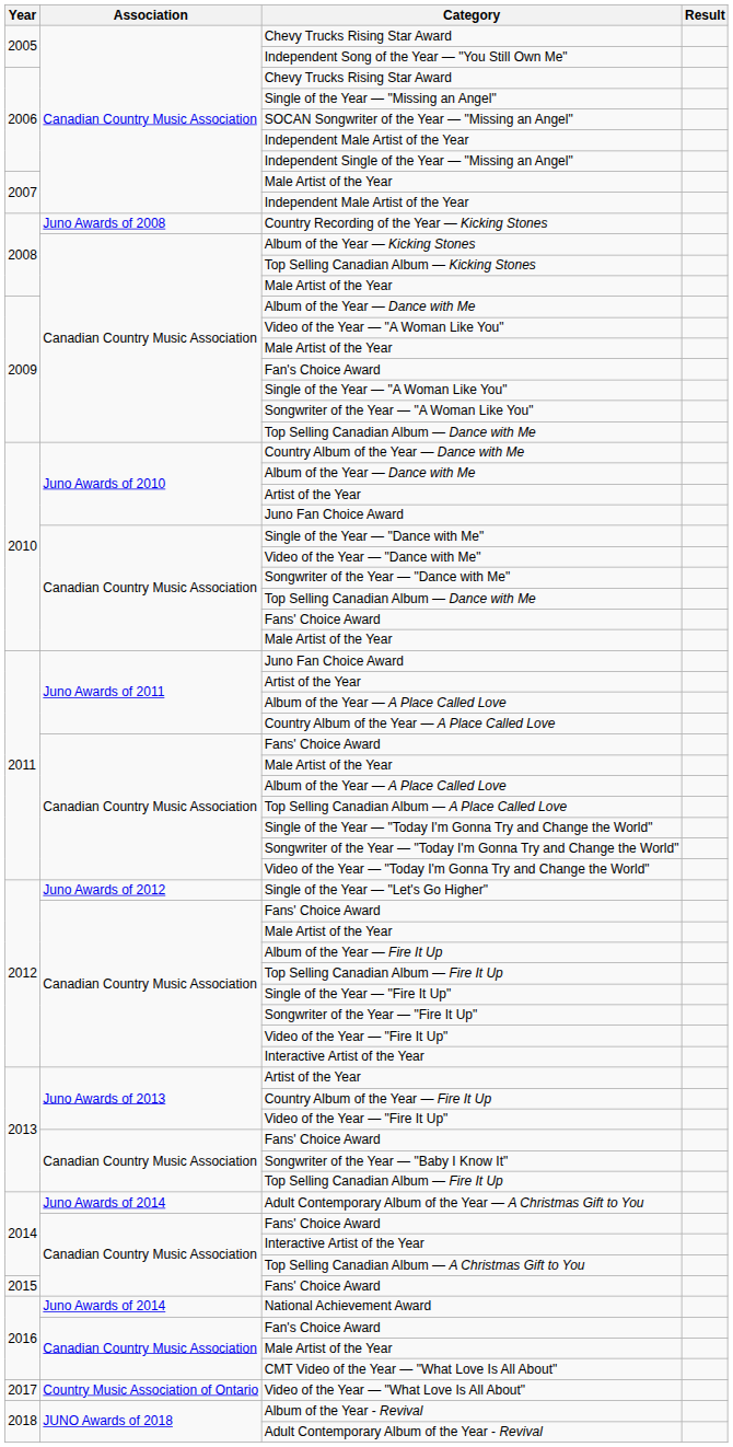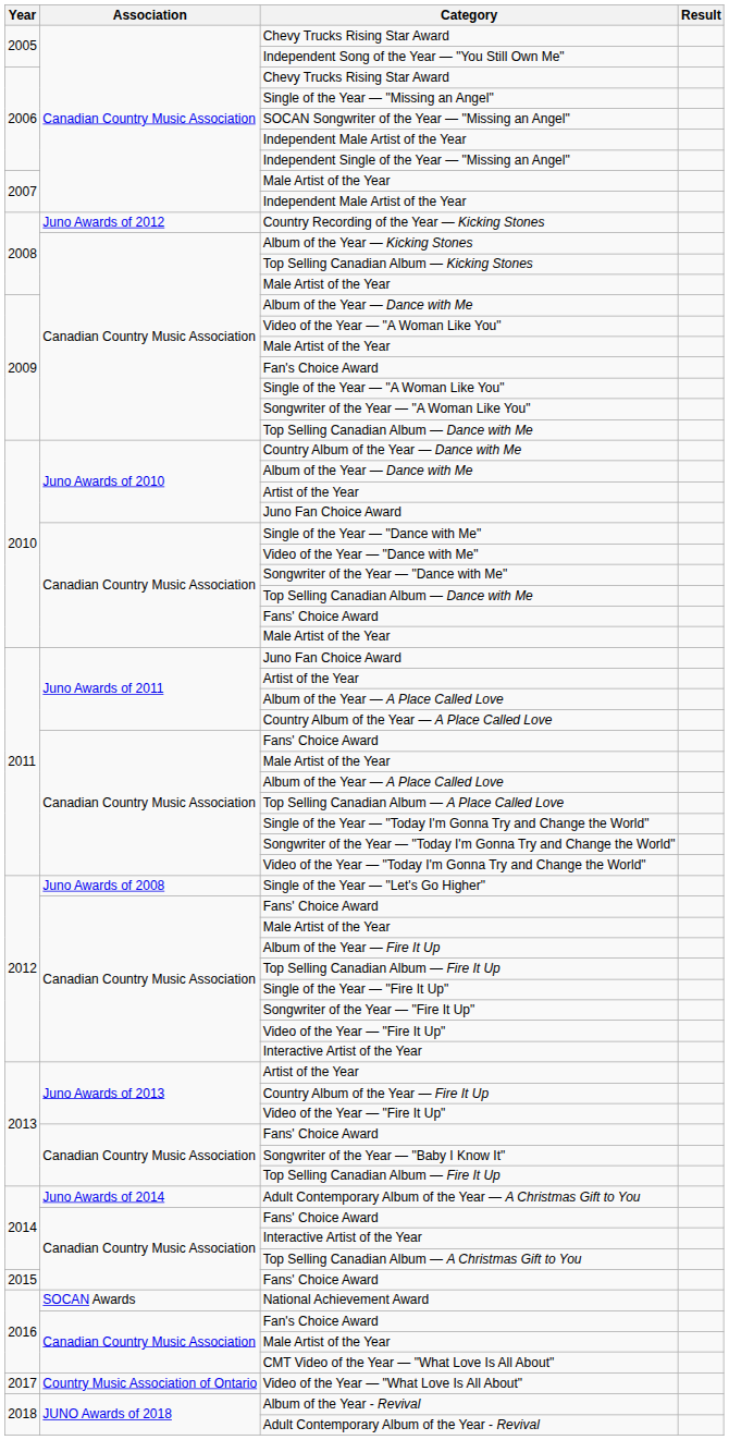 <table class="wikitable">
 <tr>
 <th>Year</th>
 <th>Association</th>
 <th>Category</th>
 <th>Result</th>
 </tr>
 <tr>
 <td rowspan="2">2005</td>
 <td rowspan="9"><a href='#'>Canadian Country Music Association</a></td>
 <td>Chevy Trucks Rising Star Award</td>
 <td></td>
 </tr>
 <tr>
 <td>Independent Song of the Year — "You Still Own Me"</td>
 <td></td>
 </tr>
 <tr>
 <td rowspan="5">2006</td>
 <td>Chevy Trucks Rising Star Award</td>
 <td></td>
 </tr>
 <tr>
 <td>Single of the Year — "Missing an Angel"</td>
 <td></td>
 </tr>
 <tr>
 <td>SOCAN Songwriter of the Year — "Missing an Angel"</td>
 <td></td>
 </tr>
 <tr>
 <td>Independent Male Artist of the Year</td>
 <td></td>
 </tr>
 <tr>
 <td>Independent Single of the Year — "Missing an Angel"</td>
 <td></td>
 </tr>
 <tr>
 <td rowspan="2">2007</td>
 <td>Male Artist of the Year</td>
 <td></td>
 </tr>
 <tr>
 <td>Independent Male Artist of the Year</td>
 <td></td>
 </tr>
 <tr>
 <td rowspan="4">2008</td>
-<td><a href='#'>Juno Awards of 2008</a></td>
+<td><a href='#'>Juno Awards of 2012</a></td>
 <td>Country Recording of the Year — <em>Kicking Stones</em></td>
 <td></td>
 </tr>
 <tr>
 <td rowspan="10">Canadian Country Music Association</td>
 <td>Album of the Year — <em>Kicking Stones</em></td>
 <td></td>
 </tr>
 <tr>
 <td>Top Selling Canadian Album — <em>Kicking Stones</em></td>
 <td></td>
 </tr>
 <tr>
 <td>Male Artist of the Year</td>
 <td></td>
 </tr>
 <tr>
 <td rowspan="7">2009</td>
 <td>Album of the Year — <em>Dance with Me</em></td>
 <td></td>
 </tr>
 <tr>
 <td>Video of the Year — "A Woman Like You"</td>
 <td></td>
 </tr>
 <tr>
 <td>Male Artist of the Year</td>
 <td></td>
 </tr>
 <tr>
 <td>Fan's Choice Award</td>
 <td></td>
 </tr>
 <tr>
 <td>Single of the Year — "A Woman Like You"</td>
 <td></td>
 </tr>
 <tr>
 <td>Songwriter of the Year — "A Woman Like You"</td>
 <td></td>
 </tr>
 <tr>
 <td>Top Selling Canadian Album — <em>Dance with Me</em></td>
 <td></td>
 </tr>
 <tr>
 <td rowspan="10">2010</td>
 <td rowspan="4"><a href='#'>Juno Awards of 2010</a></td>
 <td>Country Album of the Year — <em>Dance with Me</em></td>
 <td></td>
 </tr>
 <tr>
 <td>Album of the Year — <em>Dance with Me</em></td>
 <td></td>
 </tr>
 <tr>
 <td>Artist of the Year</td>
 <td></td>
 </tr>
 <tr>
 <td>Juno Fan Choice Award</td>
 <td></td>
 </tr>
 <tr>
 <td rowspan="6">Canadian Country Music Association</td>
 <td>Single of the Year — "Dance with Me"</td>
 <td></td>
 </tr>
 <tr>
 <td>Video of the Year — "Dance with Me"</td>
 <td></td>
 </tr>
 <tr>
 <td>Songwriter of the Year — "Dance with Me"</td>
 <td></td>
 </tr>
 <tr>
 <td>Top Selling Canadian Album — <em>Dance with Me</em></td>
 <td></td>
 </tr>
 <tr>
 <td>Fans' Choice Award</td>
 <td></td>
 </tr>
 <tr>
 <td>Male Artist of the Year</td>
 <td></td>
 </tr>
 <tr>
 <td rowspan="11">2011</td>
 <td rowspan="4"><a href='#'>Juno Awards of 2011</a></td>
 <td>Juno Fan Choice Award</td>
 <td></td>
 </tr>
 <tr>
 <td>Artist of the Year</td>
 <td></td>
 </tr>
 <tr>
 <td>Album of the Year — <em>A Place Called Love</em></td>
 <td></td>
 </tr>
 <tr>
 <td>Country Album of the Year — <em>A Place Called Love</em></td>
 <td></td>
 </tr>
 <tr>
 <td rowspan="7">Canadian Country Music Association</td>
 <td>Fans' Choice Award</td>
 <td></td>
 </tr>
 <tr>
 <td>Male Artist of the Year</td>
 <td></td>
 </tr>
 <tr>
 <td>Album of the Year — <em>A Place Called Love</em></td>
 <td></td>
 </tr>
 <tr>
 <td>Top Selling Canadian Album — <em>A Place Called Love</em></td>
 <td></td>
 </tr>
 <tr>
 <td>Single of the Year — "Today I'm Gonna Try and Change the World"</td>
 <td></td>
 </tr>
 <tr>
 <td>Songwriter of the Year — "Today I'm Gonna Try and Change the World"</td>
 <td></td>
 </tr>
 <tr>
 <td>Video of the Year — "Today I'm Gonna Try and Change the World"</td>
 <td></td>
 </tr>
 <tr>
 <td rowspan="9">2012</td>
-<td><a href='#'>Juno Awards of 2012</a></td>
+<td><a href='#'>Juno Awards of 2008</a></td>
 <td>Single of the Year — "Let's Go Higher"</td>
 <td></td>
 </tr>
 <tr>
 <td rowspan="8">Canadian Country Music Association</td>
 <td>Fans' Choice Award</td>
 <td></td>
 </tr>
 <tr>
 <td>Male Artist of the Year</td>
 <td></td>
 </tr>
 <tr>
 <td>Album of the Year — <em>Fire It Up</em></td>
 <td></td>
 </tr>
 <tr>
 <td>Top Selling Canadian Album — <em>Fire It Up</em></td>
 <td></td>
 </tr>
 <tr>
 <td>Single of the Year — "Fire It Up"</td>
 <td></td>
 </tr>
 <tr>
 <td>Songwriter of the Year — "Fire It Up"</td>
 <td></td>
 </tr>
 <tr>
 <td>Video of the Year — "Fire It Up"</td>
 <td></td>
 </tr>
 <tr>
 <td>Interactive Artist of the Year</td>
 <td></td>
 </tr>
 <tr>
 <td rowspan="6">2013</td>
 <td rowspan="3"><a href='#'>Juno Awards of 2013</a></td>
 <td>Artist of the Year</td>
 <td></td>
 </tr>
 <tr>
 <td>Country Album of the Year — <em>Fire It Up</em></td>
 <td></td>
 </tr>
 <tr>
 <td>Video of the Year — "Fire It Up"</td>
 <td></td>
 </tr>
 <tr>
 <td rowspan="3">Canadian Country Music Association</td>
 <td>Fans' Choice Award</td>
 <td></td>
 </tr>
 <tr>
 <td>Songwriter of the Year — "Baby I Know It"</td>
 <td></td>
 </tr>
 <tr>
 <td>Top Selling Canadian Album — <em>Fire It Up</em></td>
 <td></td>
 </tr>
 <tr>
 <td rowspan="4">2014</td>
 <td><a href='#'>Juno Awards of 2014</a></td>
 <td>Adult Contemporary Album of the Year — <em>A Christmas Gift to You</em></td>
 <td></td>
 </tr>
 <tr>
 <td rowspan="4">Canadian Country Music Association</td>
 <td>Fans' Choice Award</td>
 <td></td>
 </tr>
 <tr>
 <td>Interactive Artist of the Year</td>
 <td></td>
 </tr>
 <tr>
 <td>Top Selling Canadian Album — <em>A Christmas Gift to You</em></td>
 <td></td>
 </tr>
 <tr>
 <td>2015</td>
 <td>Fans' Choice Award</td>
 <td></td>
 </tr>
 <tr>
 <td rowspan="4">2016</td>
-<td><a href='#'>Juno Awards of 2014</a></td>
+<td><a href='#'>SOCAN</a> Awards</td>
 <td>National Achievement Award</td>
 <td></td>
 </tr>
 <tr>
 <td rowspan="3"><a href='#'>Canadian Country Music Association</a></td>
 <td>Fan's Choice Award</td>
 <td></td>
 </tr>
 <tr>
 <td>Male Artist of the Year</td>
 <td></td>
 </tr>
 <tr>
 <td>CMT Video of the Year — "What Love Is All About"</td>
 <td></td>
 </tr>
 <tr>
 <td>2017</td>
 <td><a href='#'>Country Music Association of Ontario</a></td>
 <td>Video of the Year — "What Love Is All About"</td>
 <td></td>
 </tr>
 <tr>
 <td rowspan="2">2018</td>
 <td rowspan="2"><a href='#'>JUNO Awards of 2018</a></td>
 <td Album of the Year - >Album of the Year - <em>Revival</em></td>
 <td></td>
 </tr>
 <tr>
 <td Adult Contemporary Album of the Year - >Adult Contemporary Album of the Year - <em>Revival</em></td>
 <td></td>
 </tr>
 </table>
